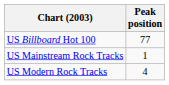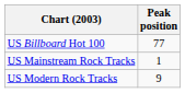 <table class="wikitable">
 <tr>
 <th>Chart (2003)</th>
 <th>Peak<br>position</th>
 </tr>
 <tr>
 <td><a href='#'>US <em>Billboard</em> Hot 100</a></td>
 <td align="center">77</td>
 </tr>
 <tr>
 <td><a href='#'>US Mainstream Rock Tracks</a></td>
 <td align="center">1</td>
 </tr>
 <tr>
 <td><a href='#'>US Modern Rock Tracks</a></td>
-<td align="center">4</td>
+<td align="center">9</td>
 </tr>
 </table>
